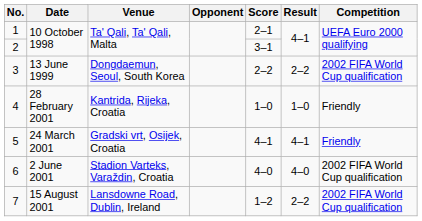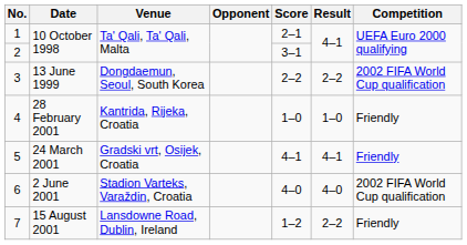 <table class="wikitable sortable">
 <tr>
 <th scope="col">No.</th>
 <th scope="col">Date</th>
 <th scope="col">Venue</th>
 <th scope="col">Opponent</th>
 <th scope="col">Score</th>
 <th scope="col">Result</th>
 <th scope="col">Competition</th>
 </tr>
 <tr>
 <td style="text-align:center">1</td>
 <td rowspan="2">10 October 1998</td>
 <td rowspan="2"><a href='#'>Ta' Qali</a>, <a href='#'>Ta' Qali</a>, Malta</td>
 <td rowspan="2"></td>
 <td style="text-align:center">2–1</td>
 <td rowspan="2" style="text-align:center">4–1</td>
 <td rowspan="2"><a href='#'>UEFA Euro 2000 qualifying</a></td>
 </tr>
 <tr>
 <td style="text-align:center">2</td>
 <td style="text-align:center">3–1</td>
 </tr>
 <tr>
 <td style="text-align:center">3</td>
 <td>13 June 1999</td>
 <td><a href='#'>Dongdaemun</a>, <a href='#'>Seoul</a>, South Korea</td>
 <td></td>
 <td style="text-align:center">2–2</td>
 <td style="text-align:center">2–2</td>
 <td><a href='#'>2002 FIFA World Cup qualification</a></td>
 </tr>
 <tr>
 <td style="text-align:center">4</td>
 <td>28 February 2001</td>
 <td><a href='#'>Kantrida</a>, <a href='#'>Rijeka</a>, Croatia</td>
 <td></td>
 <td style="text-align:center">1–0</td>
 <td style="text-align:center">1–0</td>
 <td>Friendly</td>
 </tr>
 <tr>
 <td style="text-align:center">5</td>
 <td>24 March 2001</td>
 <td><a href='#'>Gradski vrt</a>, <a href='#'>Osijek</a>, Croatia</td>
 <td></td>
 <td style="text-align:center">4–1</td>
 <td style="text-align:center">4–1</td>
 <td><a href='#'>Friendly</a></td>
 </tr>
 <tr>
 <td style="text-align:center">6</td>
 <td>2 June 2001</td>
 <td><a href='#'>Stadion Varteks</a>, <a href='#'>Varaždin</a>, Croatia</td>
 <td></td>
 <td style="text-align:center">4–0</td>
 <td style="text-align:center">4–0</td>
 <td>2002 FIFA World Cup qualification</td>
 </tr>
 <tr>
 <td style="text-align:center">7</td>
 <td>15 August 2001</td>
 <td><a href='#'>Lansdowne Road</a>, <a href='#'>Dublin</a>, Ireland</td>
 <td></td>
 <td style="text-align:center">1–2</td>
 <td style="text-align:center">2–2</td>
-<td><a href='#'>2002 FIFA World Cup qualification</a></td>
+<td>Friendly</td>
 </tr>
 </table>
